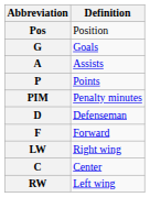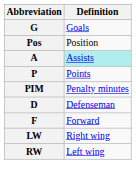 <table class="wikitable">
 <tr>
 <th scope="col">Abbreviation</th>
 <th scope="col">Definition</th>
 </tr>
 <tr>
+<th scope="row">G</th>
+<td><a href='#'>Goals</a></td>
+</tr>
+<tr>
 <th scope="row">Pos</th>
 <td>Position</td>
 </tr>
 <tr>
-<th scope="row">G</th>
-<td><a href='#'>Goals</a></td>
-</tr>
-<tr>
 <th scope="row">A</th>
-<td><a href='#'>Assists</a></td>
+<td style="background: paleturquoise;"><a href='#'>Assists</a></td>
 </tr>
 <tr>
 <th scope="row">P</th>
 <td><a href='#'>Points</a></td>
 </tr>
 <tr>
 <th scope="row">PIM</th>
 <td><a href='#'>Penalty minutes</a></td>
 </tr>
 <tr>
 <th scope="row">D</th>
 <td><a href='#'>Defenseman</a></td>
 </tr>
 <tr>
 <th scope="row">F</th>
 <td><a href='#'>Forward</a></td>
 </tr>
 <tr>
 <th scope="row">LW</th>
 <td><a href='#'>Right wing</a></td>
 </tr>
 <tr>
-<th scope="row">C</th>
-<td><a href='#'>Center</a></td>
-</tr>
-<tr>
 <th scope="row">RW</th>
 <td><a href='#'>Left wing</a></td>
 </tr>
 </table>
